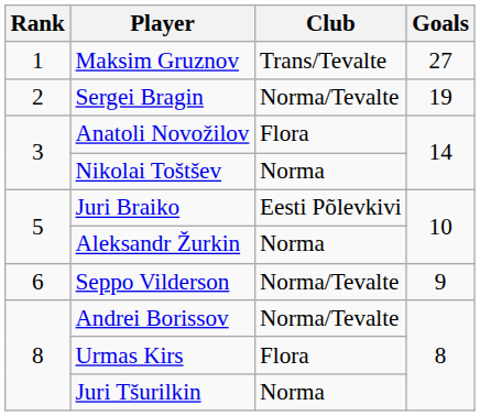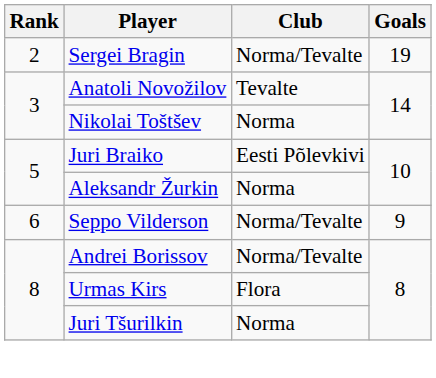 <table class="wikitable">
 <tr>
 <th>Rank</th>
 <th>Player</th>
 <th>Club</th>
 <th>Goals</th>
-</tr>
-<tr>
-<td align=center>1</td>
-<td> <a href='#'>Maksim Gruznov</a></td>
-<td>Trans/Tevalte</td>
-<td align=center>27</td>
 </tr>
 <tr>
 <td align=center>2</td>
 <td> <a href='#'>Sergei Bragin</a></td>
 <td>Norma/Tevalte</td>
 <td align=center>19</td>
 </tr>
 <tr>
 <td rowspan=2 align=center>3</td>
 <td> <a href='#'>Anatoli Novožilov</a></td>
-<td>Flora</td>
+<td>Tevalte</td>
 <td rowspan=2 align=center>14</td>
 </tr>
 <tr>
 <td> <a href='#'>Nikolai Toštšev</a></td>
 <td>Norma</td>
 </tr>
 <tr>
 <td rowspan=2 align=center>5</td>
 <td> <a href='#'>Juri Braiko</a></td>
 <td>Eesti Põlevkivi</td>
 <td rowspan=2 align=center>10</td>
 </tr>
 <tr>
 <td> <a href='#'>Aleksandr Žurkin</a></td>
 <td>Norma</td>
 </tr>
 <tr>
 <td align=center>6</td>
 <td> <a href='#'>Seppo Vilderson</a></td>
 <td>Norma/Tevalte</td>
 <td align=center>9</td>
 </tr>
 <tr>
 <td rowspan=3 align=center>8</td>
 <td> <a href='#'>Andrei Borissov</a></td>
 <td>Norma/Tevalte</td>
 <td rowspan=3 align=center>8</td>
 </tr>
 <tr>
 <td> <a href='#'>Urmas Kirs</a></td>
 <td>Flora</td>
 </tr>
 <tr>
 <td> <a href='#'>Juri Tšurilkin</a></td>
 <td>Norma</td>
 </tr>
 </table>
